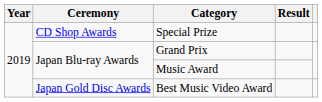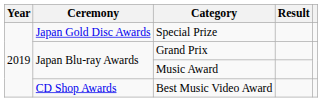 <table class="wikitable sortable">
 <tr>
 <th scope="col">Year</th>
 <th scope="col">Ceremony</th>
 <th scope="col">Category</th>
 <th scope="col">Result</th>
 <th scope="col" class="unsortable"></th>
 </tr>
 <tr>
 <td rowspan="4">2019</td>
-<td><a href='#'>CD Shop Awards</a></td>
+<td><a href='#'>Japan Gold Disc Awards</a></td>
 <td>Special Prize</td>
 <td></td>
 <td style="text-align:center;"></td>
 </tr>
 <tr>
 <td rowspan="2">Japan Blu-ray Awards</td>
 <td>Grand Prix</td>
 <td></td>
 <td style="text-align:center;" rowspan="2"></td>
 </tr>
 <tr>
 <td>Music Award</td>
 <td></td>
 </tr>
 <tr>
-<td><a href='#'>Japan Gold Disc Awards</a></td>
+<td><a href='#'>CD Shop Awards</a></td>
 <td>Best Music Video Award</td>
 <td></td>
 <td style="text-align:center;"></td>
 </tr>
 </table>
